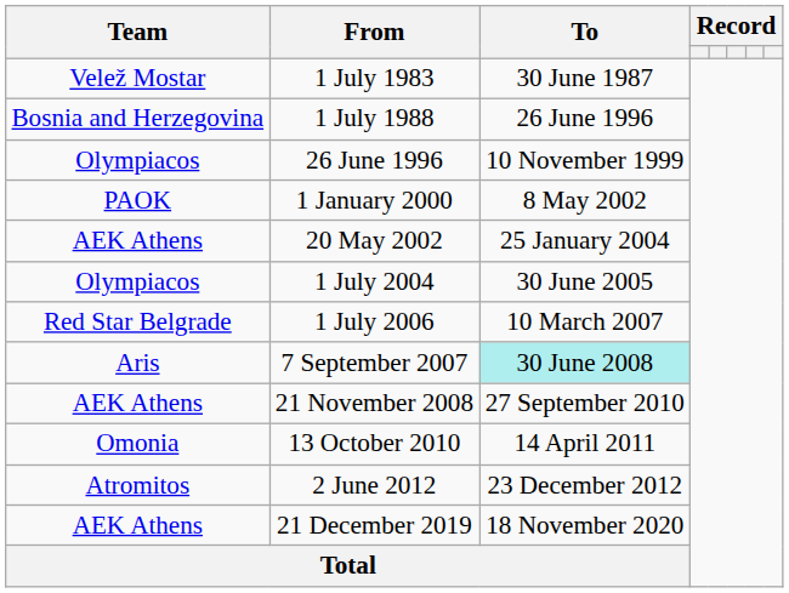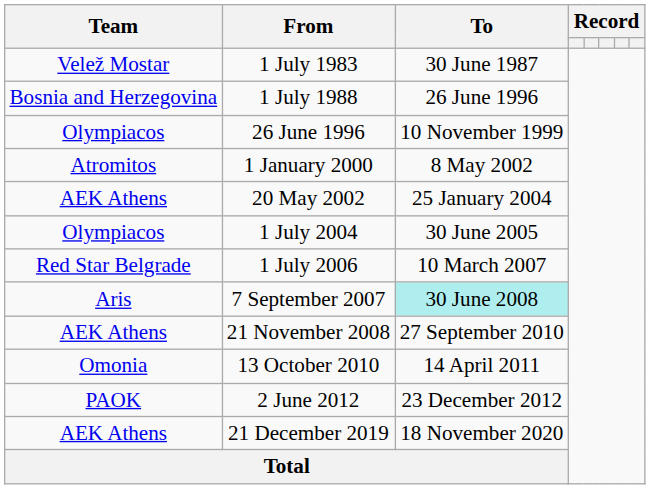 <table class="wikitable" tyle="text-align: center">
 <tr>
 <th rowspan="2">Team</th>
 <th rowspan="2">From</th>
 <th rowspan="2">To</th>
 <th colspan="5">Record</th>
 </tr>
 <tr>
 <th></th>
 <th></th>
 <th></th>
 <th></th>
 <th></th>
 </tr>
 <tr>
 <td align=center><a href='#'>Velež Mostar</a></td>
 <td align=center>1 July 1983</td>
 <td align=center>30 June 1987<br></td>
 </tr>
 <tr>
 <td align=center><a href='#'>Bosnia and Herzegovina</a></td>
 <td align=center>1 July 1988</td>
 <td align=center>26 June 1996<br></td>
 </tr>
 <tr>
 <td align=center><a href='#'>Olympiacos</a></td>
 <td align=center>26 June 1996</td>
 <td align=center>10 November 1999<br></td>
 </tr>
 <tr>
-<td align=center><a href='#'>PAOK</a></td>
+<td align=center><a href='#'>Atromitos</a></td>
 <td align=center>1 January 2000</td>
 <td align=center>8 May 2002<br></td>
 </tr>
 <tr>
 <td align=center><a href='#'>AEK Athens</a></td>
 <td align=center>20 May 2002</td>
 <td align=center>25 January 2004<br></td>
 </tr>
 <tr>
 <td align=center><a href='#'>Olympiacos</a></td>
 <td align=center>1 July 2004</td>
 <td align=center>30 June 2005<br></td>
 </tr>
 <tr>
 <td align=center><a href='#'>Red Star Belgrade</a></td>
 <td align=center>1 July 2006</td>
 <td align=center>10 March 2007<br></td>
 </tr>
 <tr>
 <td align=center><a href='#'>Aris</a></td>
 <td align=center>7 September 2007</td>
 <td align=center style="background: paleturquoise;">30 June 2008<br></td>
 </tr>
 <tr>
 <td align=center><a href='#'>AEK Athens</a></td>
 <td align=center>21 November 2008</td>
 <td align=center>27 September 2010<br></td>
 </tr>
 <tr>
 <td align=center><a href='#'>Omonia</a></td>
 <td align=center>13 October 2010</td>
 <td align=center>14 April 2011<br></td>
 </tr>
 <tr>
-<td align=center><a href='#'>Atromitos</a></td>
+<td align=center><a href='#'>PAOK</a></td>
 <td align=center>2 June 2012</td>
 <td align=center>23 December 2012<br></td>
 </tr>
 <tr>
 <td align=center><a href='#'>AEK Athens</a></td>
 <td align=center>21 December 2019</td>
 <td align=center>18 November 2020<br></td>
 </tr>
 <tr>
 <th colspan=3>Total<br></th>
 </tr>
 </table>
